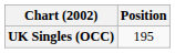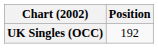 <table class="wikitable plainrowheaders" style="text-align:center">
 <tr>
 <th cope="col">Chart (2002)</th>
 <th cope="col">Position</th>
 </tr>
 <tr>
 <th scope="row">UK Singles (OCC)</th>
-<td>195</td>
+<td>192</td>
 </tr>
 </table>
